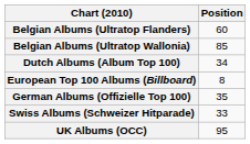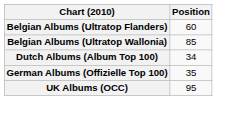 <table class="wikitable sortable plainrowheaders" style="text-align:center">
 <tr>
 <th>Chart (2010)</th>
 <th>Position</th>
 </tr>
 <tr>
 <th scope="row">Belgian Albums (Ultratop Flanders)</th>
 <td style="text-align:center;">60</td>
 </tr>
 <tr>
 <th scope="row">Belgian Albums (Ultratop Wallonia)</th>
 <td style="text-align:center;">85</td>
 </tr>
 <tr>
 <th scope="row">Dutch Albums (Album Top 100)</th>
 <td style="text-align:center;">34</td>
 </tr>
 <tr>
-<th scope="row">European Top 100 Albums (<em>Billboard</em>)</th>
-<td style="text-align:center;">8</td>
-</tr>
-<tr>
 <th scope="row">German Albums (Offizielle Top 100)</th>
 <td style="text-align:center;">35</td>
-</tr>
-<tr>
-<th scope="row">Swiss Albums (Schweizer Hitparade)</th>
-<td style="text-align:center;">33</td>
 </tr>
 <tr>
 <th scope="row">UK Albums (OCC)</th>
 <td style="text-align:center;">95</td>
 </tr>
 </table>
